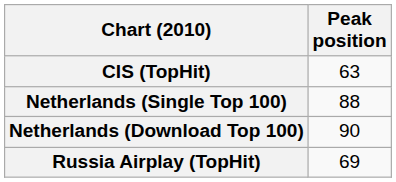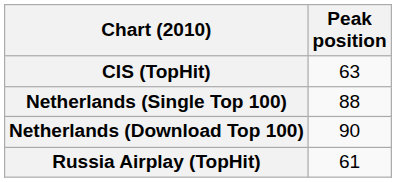 <table class="wikitable sortable plainrowheaders" style="text-align:center">
 <tr>
 <th scope="col">Chart (2010)</th>
 <th scope="col">Peak<br>position</th>
 </tr>
 <tr>
 <th scope="row">CIS (TopHit)</th>
 <td>63</td>
 </tr>
 <tr>
 <th scope="row">Netherlands (Single Top 100)</th>
 <td>88</td>
 </tr>
 <tr>
 <th scope="row">Netherlands (Download Top 100)</th>
 <td>90</td>
 </tr>
 <tr>
 <th scope="row">Russia Airplay (TopHit)</th>
-<td>69</td>
+<td>61</td>
 </tr>
 </table>
